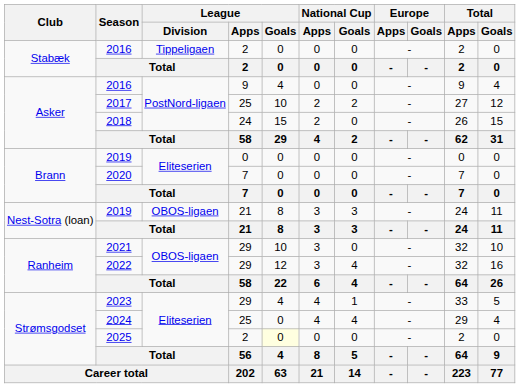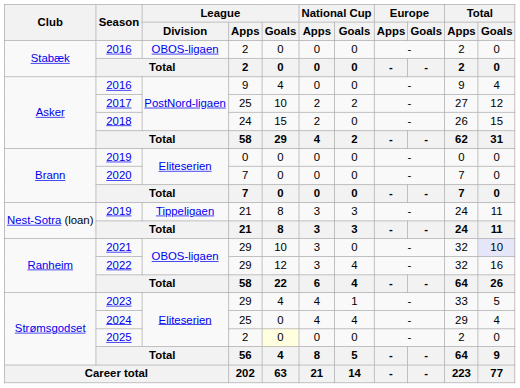 <table class="wikitable" style="text-align: center;">
 <tr>
 <th rowspan="2">Club</th>
 <th rowspan="2">Season</th>
 <th colspan="3">League</th>
 <th colspan="2">National Cup</th>
 <th colspan="2">Europe</th>
 <th colspan="2">Total</th>
 </tr>
 <tr>
 <th>Division</th>
 <th>Apps</th>
 <th>Goals</th>
 <th>Apps</th>
 <th>Goals</th>
 <th>Apps</th>
 <th>Goals</th>
 <th>Apps</th>
 <th>Goals</th>
 </tr>
 <tr>
 <td rowspan="2"><a href='#'>Stabæk</a></td>
 <td><a href='#'>2016</a></td>
-<td rowspan="1"><a href='#'>Tippeligaen</a></td>
+<td rowspan="1"><a href='#'>OBOS-ligaen</a></td>
 <td>2</td>
 <td>0</td>
 <td>0</td>
 <td>0</td>
 <td colspan="2">-</td>
 <td>2</td>
 <td>0</td>
 </tr>
 <tr>
 <th colspan="2">Total</th>
 <th>2</th>
 <th>0</th>
 <th>0</th>
 <th>0</th>
 <th>-</th>
 <th>-</th>
 <th>2</th>
 <th>0</th>
 </tr>
 <tr>
 <td rowspan="4"><a href='#'>Asker</a></td>
 <td><a href='#'>2016</a></td>
 <td rowspan="3"><a href='#'>PostNord-ligaen</a></td>
 <td>9</td>
 <td>4</td>
 <td>0</td>
 <td>0</td>
 <td colspan="2">-</td>
 <td>9</td>
 <td>4</td>
 </tr>
 <tr>
 <td><a href='#'>2017</a></td>
 <td>25</td>
 <td>10</td>
 <td>2</td>
 <td>2</td>
 <td colspan="2">-</td>
 <td>27</td>
 <td>12</td>
 </tr>
 <tr>
 <td><a href='#'>2018</a></td>
 <td>24</td>
 <td>15</td>
 <td>2</td>
 <td>0</td>
 <td colspan="2">-</td>
 <td>26</td>
 <td>15</td>
 </tr>
 <tr>
 <th colspan="2">Total</th>
 <th>58</th>
 <th>29</th>
 <th>4</th>
 <th>2</th>
 <th>-</th>
 <th>-</th>
 <th>62</th>
 <th>31</th>
 </tr>
 <tr>
 <td rowspan="3"><a href='#'>Brann</a></td>
 <td><a href='#'>2019</a></td>
 <td rowspan="2"><a href='#'>Eliteserien</a></td>
 <td>0</td>
 <td>0</td>
 <td>0</td>
 <td>0</td>
 <td colspan="2">-</td>
 <td>0</td>
 <td>0</td>
 </tr>
 <tr>
 <td><a href='#'>2020</a></td>
 <td>7</td>
 <td>0</td>
 <td>0</td>
 <td>0</td>
 <td colspan="2">-</td>
 <td>7</td>
 <td>0</td>
 </tr>
 <tr>
 <th colspan="2">Total</th>
 <th>7</th>
 <th>0</th>
 <th>0</th>
 <th>0</th>
 <th>-</th>
 <th>-</th>
 <th>7</th>
 <th>0</th>
 </tr>
 <tr>
 <td rowspan="2"><a href='#'>Nest-Sotra</a> (loan)</td>
 <td><a href='#'>2019</a></td>
-<td rowspan="1"><a href='#'>OBOS-ligaen</a></td>
+<td rowspan="1"><a href='#'>Tippeligaen</a></td>
 <td>21</td>
 <td>8</td>
 <td>3</td>
 <td>3</td>
 <td colspan="2">-</td>
 <td>24</td>
 <td>11</td>
 </tr>
 <tr>
 <th colspan="2">Total</th>
 <th>21</th>
 <th>8</th>
 <th>3</th>
 <th>3</th>
 <th>-</th>
 <th>-</th>
 <th>24</th>
 <th>11</th>
 </tr>
 <tr>
 <td rowspan="3"><a href='#'>Ranheim</a></td>
 <td><a href='#'>2021</a></td>
 <td rowspan="2"><a href='#'>OBOS-ligaen</a></td>
 <td>29</td>
 <td>10</td>
 <td>3</td>
 <td>0</td>
 <td colspan="2">-</td>
 <td>32</td>
-<td>10</td>
+<td style="background: lavender;">10</td>
 </tr>
 <tr>
 <td><a href='#'>2022</a></td>
 <td>29</td>
 <td>12</td>
 <td>3</td>
 <td>4</td>
 <td colspan="2">-</td>
 <td>32</td>
 <td>16</td>
 </tr>
 <tr>
 <th colspan="2">Total</th>
 <th>58</th>
 <th>22</th>
 <th>6</th>
 <th>4</th>
 <th>-</th>
 <th>-</th>
 <th>64</th>
 <th>26</th>
 </tr>
 <tr>
 <td rowspan="4"><a href='#'>Strømsgodset</a></td>
 <td><a href='#'>2023</a></td>
 <td rowspan="3"><a href='#'>Eliteserien</a></td>
 <td>29</td>
 <td>4</td>
 <td>4</td>
 <td>1</td>
 <td colspan="2">-</td>
 <td>33</td>
 <td>5</td>
 </tr>
 <tr>
 <td><a href='#'>2024</a></td>
 <td>25</td>
 <td>0</td>
 <td>4</td>
 <td>4</td>
 <td colspan="2">-</td>
 <td>29</td>
 <td>4</td>
 </tr>
 <tr>
 <td><a href='#'>2025</a></td>
 <td>2</td>
 <td style="background: lightyellow;">0</td>
 <td>0</td>
 <td>0</td>
 <td colspan="2">-</td>
 <td>2</td>
 <td>0</td>
 </tr>
 <tr>
 <th colspan="2">Total</th>
 <th>56</th>
 <th>4</th>
 <th>8</th>
 <th>5</th>
 <th>-</th>
 <th>-</th>
 <th>64</th>
 <th>9</th>
 </tr>
 <tr>
 <th colspan="3">Career total</th>
 <th>202</th>
 <th>63</th>
 <th>21</th>
 <th>14</th>
 <th>-</th>
 <th>-</th>
 <th>223</th>
 <th>77</th>
 </tr>
 </table>
